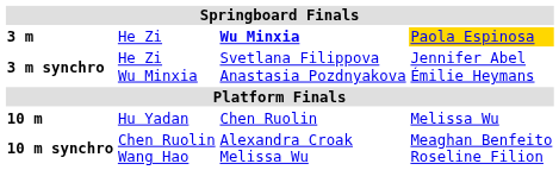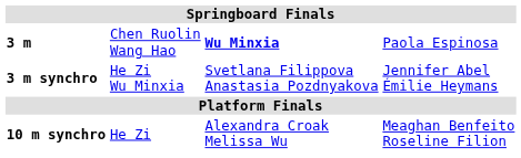 <table>
 <tr style="background:#dfdfdf;">
 <td colspan="4" style="text-align:center;"><strong>Springboard Finals</strong></td>
 </tr>
 <tr>
 <th scope=row style="text-align:left">3 m <br></th>
-<td><a href='#'>He Zi</a><br><small></small></td>
+<td><a href='#'>Chen Ruolin</a><br><a href='#'>Wang Hao</a><br><small></small></td>
 <td><strong><a href='#'>Wu Minxia</a><br><small></small></strong></td>
-<td style="background: gold;"><a href='#'>Paola Espinosa</a><br><small></small></td>
+<td><a href='#'>Paola Espinosa</a><br><small></small></td>
 </tr>
 <tr>
 <th scope=row style="text-align:left">3 m synchro <br></th>
 <td><a href='#'>He Zi</a><br><a href='#'>Wu Minxia</a><br><small></small></td>
 <td><a href='#'>Svetlana Filippova</a><br><a href='#'>Anastasia Pozdnyakova</a><br><small></small></td>
 <td><a href='#'>Jennifer Abel</a><br><a href='#'>Émilie Heymans</a><br><small></small></td>
 </tr>
 <tr style="background:#dfdfdf;">
 <td colspan="4" style="text-align:center;"><strong>Platform Finals</strong></td>
 </tr>
 <tr>
-<th scope=row style="text-align:left">10 m <br></th>
-<td><a href='#'>Hu Yadan</a><br><small></small></td>
-<td><a href='#'>Chen Ruolin</a><br><small></small></td>
-<td><a href='#'>Melissa Wu</a><br><small></small></td>
-</tr>
-<tr>
 <th scope=row style="text-align:left">10 m synchro <br></th>
-<td><a href='#'>Chen Ruolin</a><br><a href='#'>Wang Hao</a><br><small></small></td>
+<td><a href='#'>He Zi</a><br><small></small></td>
 <td><a href='#'>Alexandra Croak</a><br><a href='#'>Melissa Wu</a><br><small></small></td>
 <td><a href='#'>Meaghan Benfeito</a><br><a href='#'>Roseline Filion</a><br><small></small></td>
 </tr>
 </table>
